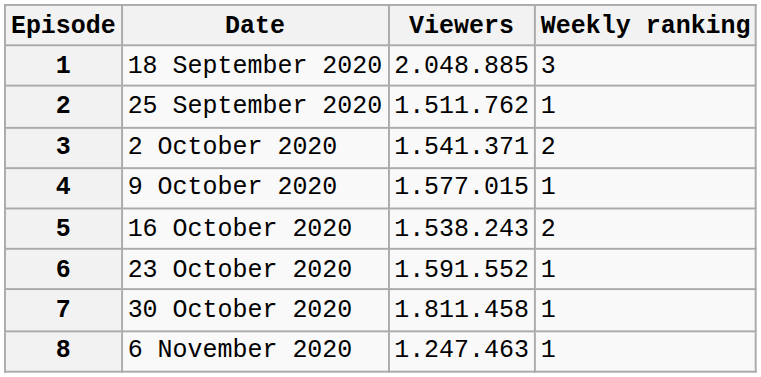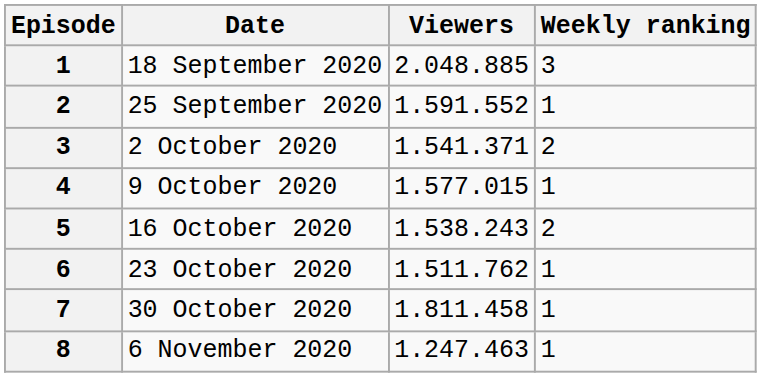 <table class="wikitable sortable">
 <tr>
 <th>Episode</th>
 <th>Date</th>
 <th>Viewers</th>
 <th>Weekly ranking</th>
 </tr>
 <tr>
 <th>1</th>
 <td>18 September 2020</td>
 <td>2.048.885</td>
 <td>3</td>
 </tr>
 <tr>
 <th>2</th>
 <td>25 September 2020</td>
-<td>1.511.762</td>
+<td>1.591.552</td>
 <td>1</td>
 </tr>
 <tr>
 <th>3</th>
 <td>2 October 2020</td>
 <td>1.541.371</td>
 <td>2</td>
 </tr>
 <tr>
 <th>4</th>
 <td>9 October 2020</td>
 <td>1.577.015</td>
 <td>1</td>
 </tr>
 <tr>
 <th>5</th>
 <td>16 October 2020</td>
 <td>1.538.243</td>
 <td>2</td>
 </tr>
 <tr>
 <th>6</th>
 <td>23 October 2020</td>
-<td>1.591.552</td>
+<td>1.511.762</td>
 <td>1</td>
 </tr>
 <tr>
 <th>7</th>
 <td>30 October 2020</td>
 <td>1.811.458</td>
 <td>1</td>
 </tr>
 <tr>
 <th>8</th>
 <td>6 November 2020</td>
 <td>1.247.463</td>
 <td>1</td>
 </tr>
 </table>
